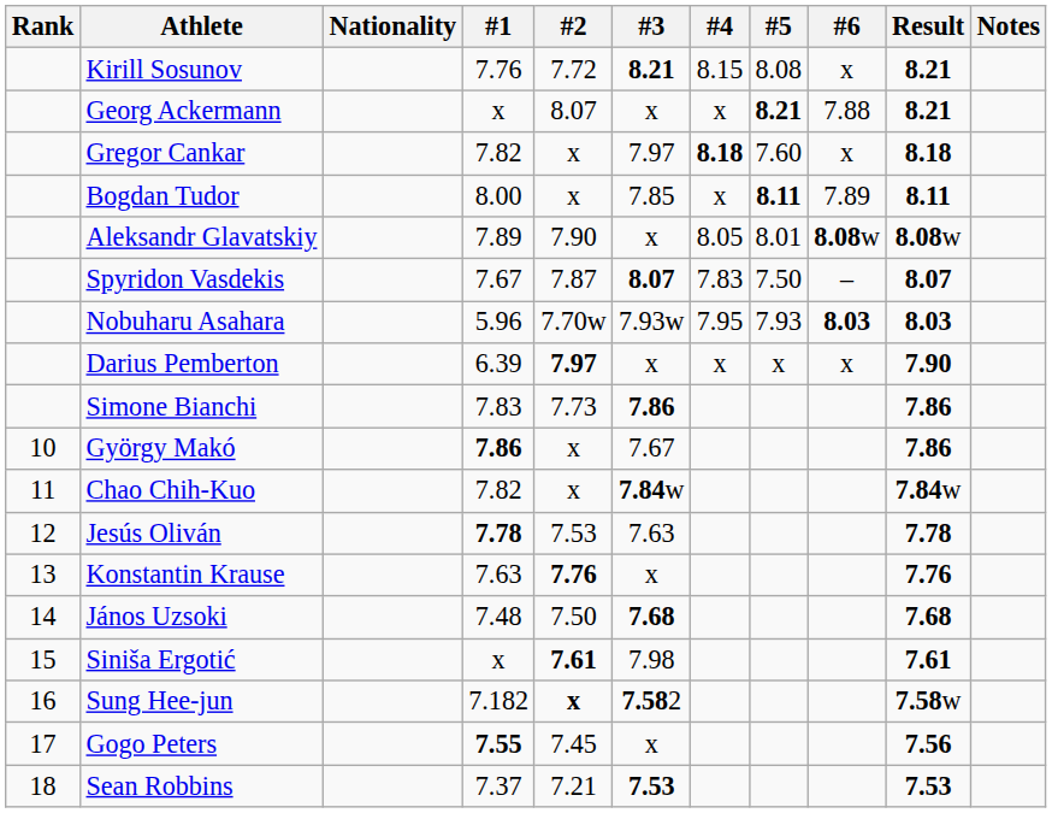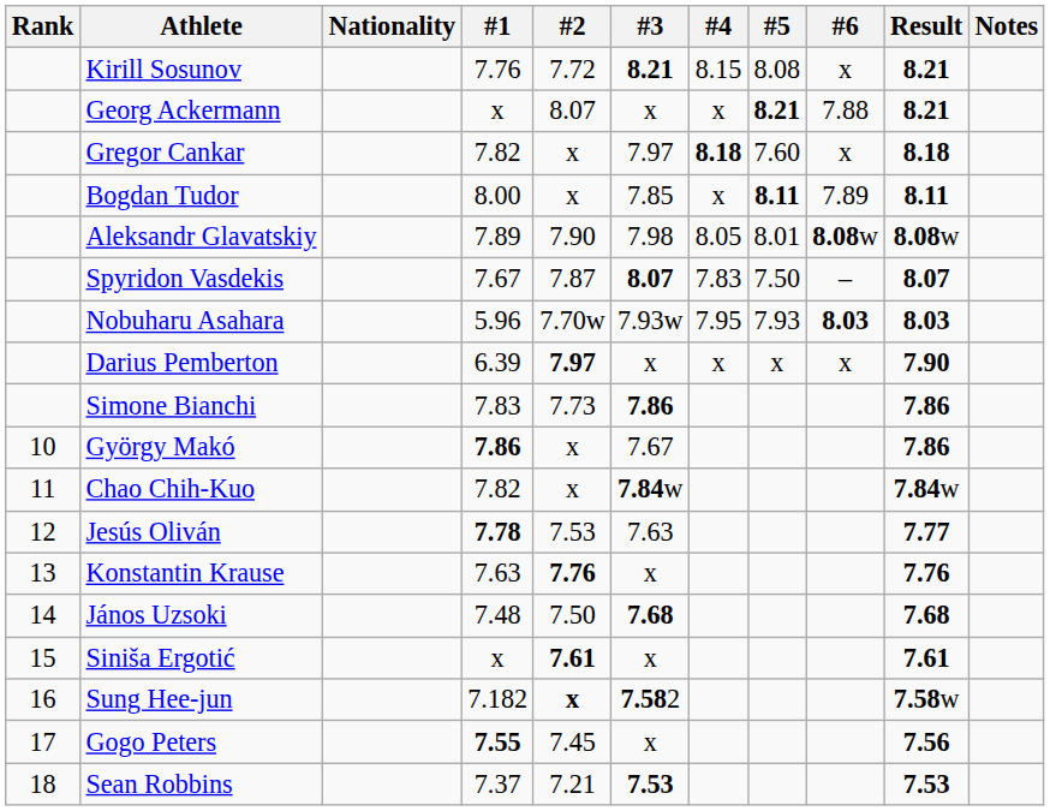 <table class="wikitable sortable" style="text-align:center">
 <tr>
 <th>Rank</th>
 <th>Athlete</th>
 <th>Nationality</th>
 <th>#1</th>
 <th>#2</th>
 <th>#3</th>
 <th>#4</th>
 <th>#5</th>
 <th>#6</th>
 <th>Result</th>
 <th>Notes</th>
 </tr>
 <tr>
 <td></td>
 <td align=left><a href='#'>Kirill Sosunov</a></td>
 <td align=left></td>
 <td>7.76</td>
 <td>7.72</td>
 <td><strong>8.21</strong></td>
 <td>8.15</td>
 <td>8.08</td>
 <td>x</td>
 <td><strong>8.21</strong></td>
 <td></td>
 </tr>
 <tr>
 <td></td>
 <td align=left><a href='#'>Georg Ackermann</a></td>
 <td align=left></td>
 <td>x</td>
 <td>8.07</td>
 <td>x</td>
 <td>x</td>
 <td><strong>8.21</strong></td>
 <td>7.88</td>
 <td><strong>8.21</strong></td>
 <td></td>
 </tr>
 <tr>
 <td></td>
 <td align=left><a href='#'>Gregor Cankar</a></td>
 <td align=left></td>
 <td>7.82</td>
 <td>x</td>
 <td>7.97</td>
 <td><strong>8.18</strong></td>
 <td>7.60</td>
 <td>x</td>
 <td><strong>8.18</strong></td>
 <td></td>
 </tr>
 <tr>
 <td></td>
 <td align=left><a href='#'>Bogdan Tudor</a></td>
 <td align=left></td>
 <td>8.00</td>
 <td>x</td>
 <td>7.85</td>
 <td>x</td>
 <td><strong>8.11</strong></td>
 <td>7.89</td>
 <td><strong>8.11</strong></td>
 <td></td>
 </tr>
 <tr>
 <td></td>
 <td align=left><a href='#'>Aleksandr Glavatskiy</a></td>
 <td align=left></td>
 <td>7.89</td>
 <td>7.90</td>
-<td>x</td>
+<td>7.98</td>
 <td>8.05</td>
 <td>8.01</td>
 <td><strong>8.08</strong>w</td>
 <td><strong>8.08</strong>w</td>
 <td></td>
 </tr>
 <tr>
 <td></td>
 <td align=left><a href='#'>Spyridon Vasdekis</a></td>
 <td align=left></td>
 <td>7.67</td>
 <td>7.87</td>
 <td><strong>8.07</strong></td>
 <td>7.83</td>
 <td>7.50</td>
 <td>–</td>
 <td><strong>8.07</strong></td>
 <td></td>
 </tr>
 <tr>
 <td></td>
 <td align=left><a href='#'>Nobuharu Asahara</a></td>
 <td align=left></td>
 <td>5.96</td>
 <td>7.70w</td>
 <td>7.93w</td>
 <td>7.95</td>
 <td>7.93</td>
 <td><strong>8.03</strong></td>
 <td><strong>8.03</strong></td>
 <td></td>
 </tr>
 <tr>
 <td></td>
 <td align=left><a href='#'>Darius Pemberton</a></td>
 <td align=left></td>
 <td>6.39</td>
 <td><strong>7.97</strong></td>
 <td>x</td>
 <td>x</td>
 <td>x</td>
 <td>x</td>
 <td><strong>7.90</strong></td>
 <td></td>
 </tr>
 <tr>
 <td></td>
 <td align=left><a href='#'>Simone Bianchi</a></td>
 <td align=left></td>
 <td>7.83</td>
 <td>7.73</td>
 <td><strong>7.86</strong></td>
 <td></td>
 <td></td>
 <td></td>
 <td><strong>7.86</strong></td>
 <td></td>
 </tr>
 <tr>
 <td>10</td>
 <td align=left><a href='#'>György Makó</a></td>
 <td align=left></td>
 <td><strong>7.86</strong></td>
 <td>x</td>
 <td>7.67</td>
 <td></td>
 <td></td>
 <td></td>
 <td><strong>7.86</strong></td>
 <td></td>
 </tr>
 <tr>
 <td>11</td>
 <td align=left><a href='#'>Chao Chih-Kuo</a></td>
 <td align=left></td>
 <td>7.82</td>
 <td>x</td>
 <td><strong>7.84</strong>w</td>
 <td></td>
 <td></td>
 <td></td>
 <td><strong>7.84</strong>w</td>
 <td></td>
 </tr>
 <tr>
 <td>12</td>
 <td align=left><a href='#'>Jesús Oliván</a></td>
 <td align=left></td>
 <td><strong>7.78</strong></td>
 <td>7.53</td>
 <td>7.63</td>
 <td></td>
 <td></td>
 <td></td>
-<td><strong>7.78</strong></td>
+<td><strong>7.77</strong></td>
 <td></td>
 </tr>
 <tr>
 <td>13</td>
 <td align=left><a href='#'>Konstantin Krause</a></td>
 <td align=left></td>
 <td>7.63</td>
 <td><strong>7.76</strong></td>
 <td>x</td>
 <td></td>
 <td></td>
 <td></td>
 <td><strong>7.76</strong></td>
 <td></td>
 </tr>
 <tr>
 <td>14</td>
 <td align=left><a href='#'>János Uzsoki</a></td>
 <td align=left></td>
 <td>7.48</td>
 <td>7.50</td>
 <td><strong>7.68</strong></td>
 <td></td>
 <td></td>
 <td></td>
 <td><strong>7.68</strong></td>
 <td></td>
 </tr>
 <tr>
 <td>15</td>
 <td align=left><a href='#'>Siniša Ergotić</a></td>
 <td align=left></td>
 <td>x</td>
 <td><strong>7.61</strong></td>
-<td>7.98</td>
+<td>x</td>
 <td></td>
 <td></td>
 <td></td>
 <td><strong>7.61</strong></td>
 <td></td>
 </tr>
 <tr>
 <td>16</td>
 <td align=left><a href='#'>Sung Hee-jun</a></td>
 <td align=left></td>
 <td>7.182</td>
 <td><strong>x</strong></td>
 <td><strong>7.58</strong>2</td>
 <td></td>
 <td></td>
 <td></td>
 <td><strong>7.58</strong>w</td>
 <td></td>
 </tr>
 <tr>
 <td>17</td>
 <td align=left><a href='#'>Gogo Peters</a></td>
 <td align=left></td>
 <td><strong>7.55</strong></td>
 <td>7.45</td>
 <td>x</td>
 <td></td>
 <td></td>
 <td></td>
 <td><strong>7.56</strong></td>
 <td></td>
 </tr>
 <tr>
 <td>18</td>
 <td align=left><a href='#'>Sean Robbins</a></td>
 <td align=left></td>
 <td>7.37</td>
 <td>7.21</td>
 <td><strong>7.53</strong></td>
 <td></td>
 <td></td>
 <td></td>
 <td><strong>7.53</strong></td>
 <td></td>
 </tr>
 </table>
